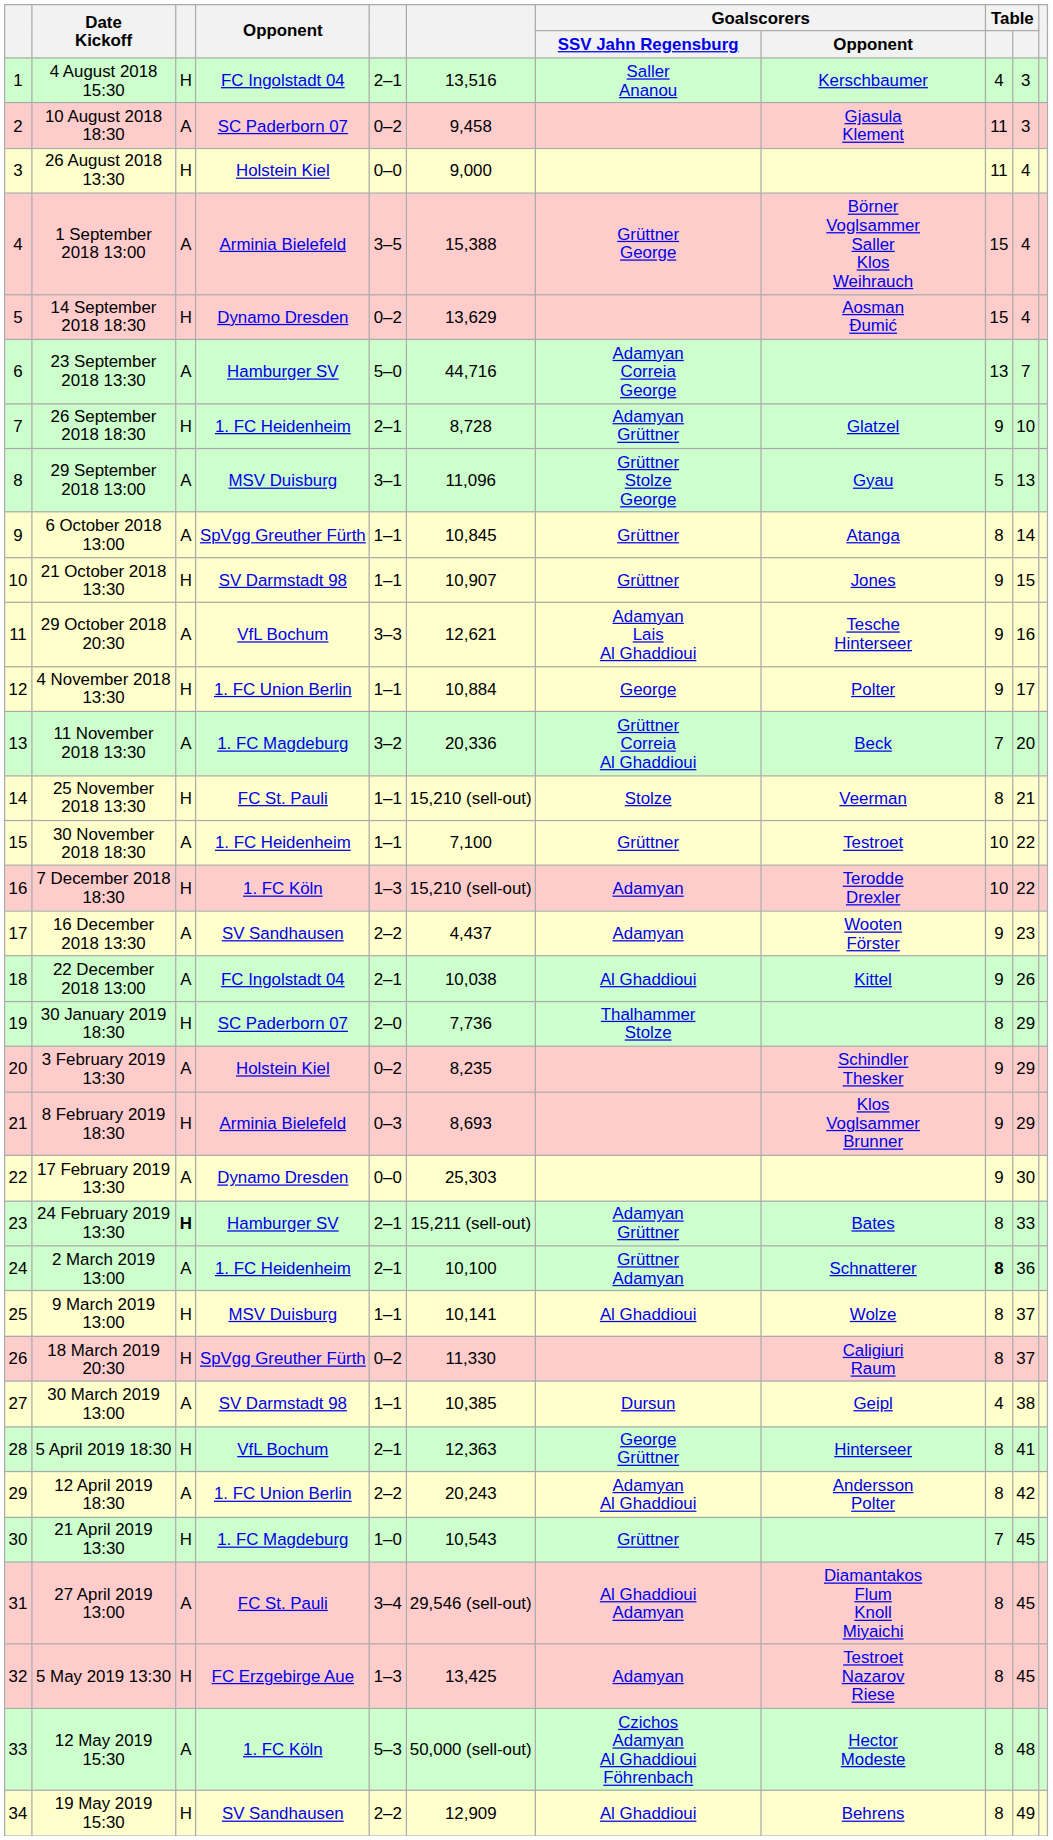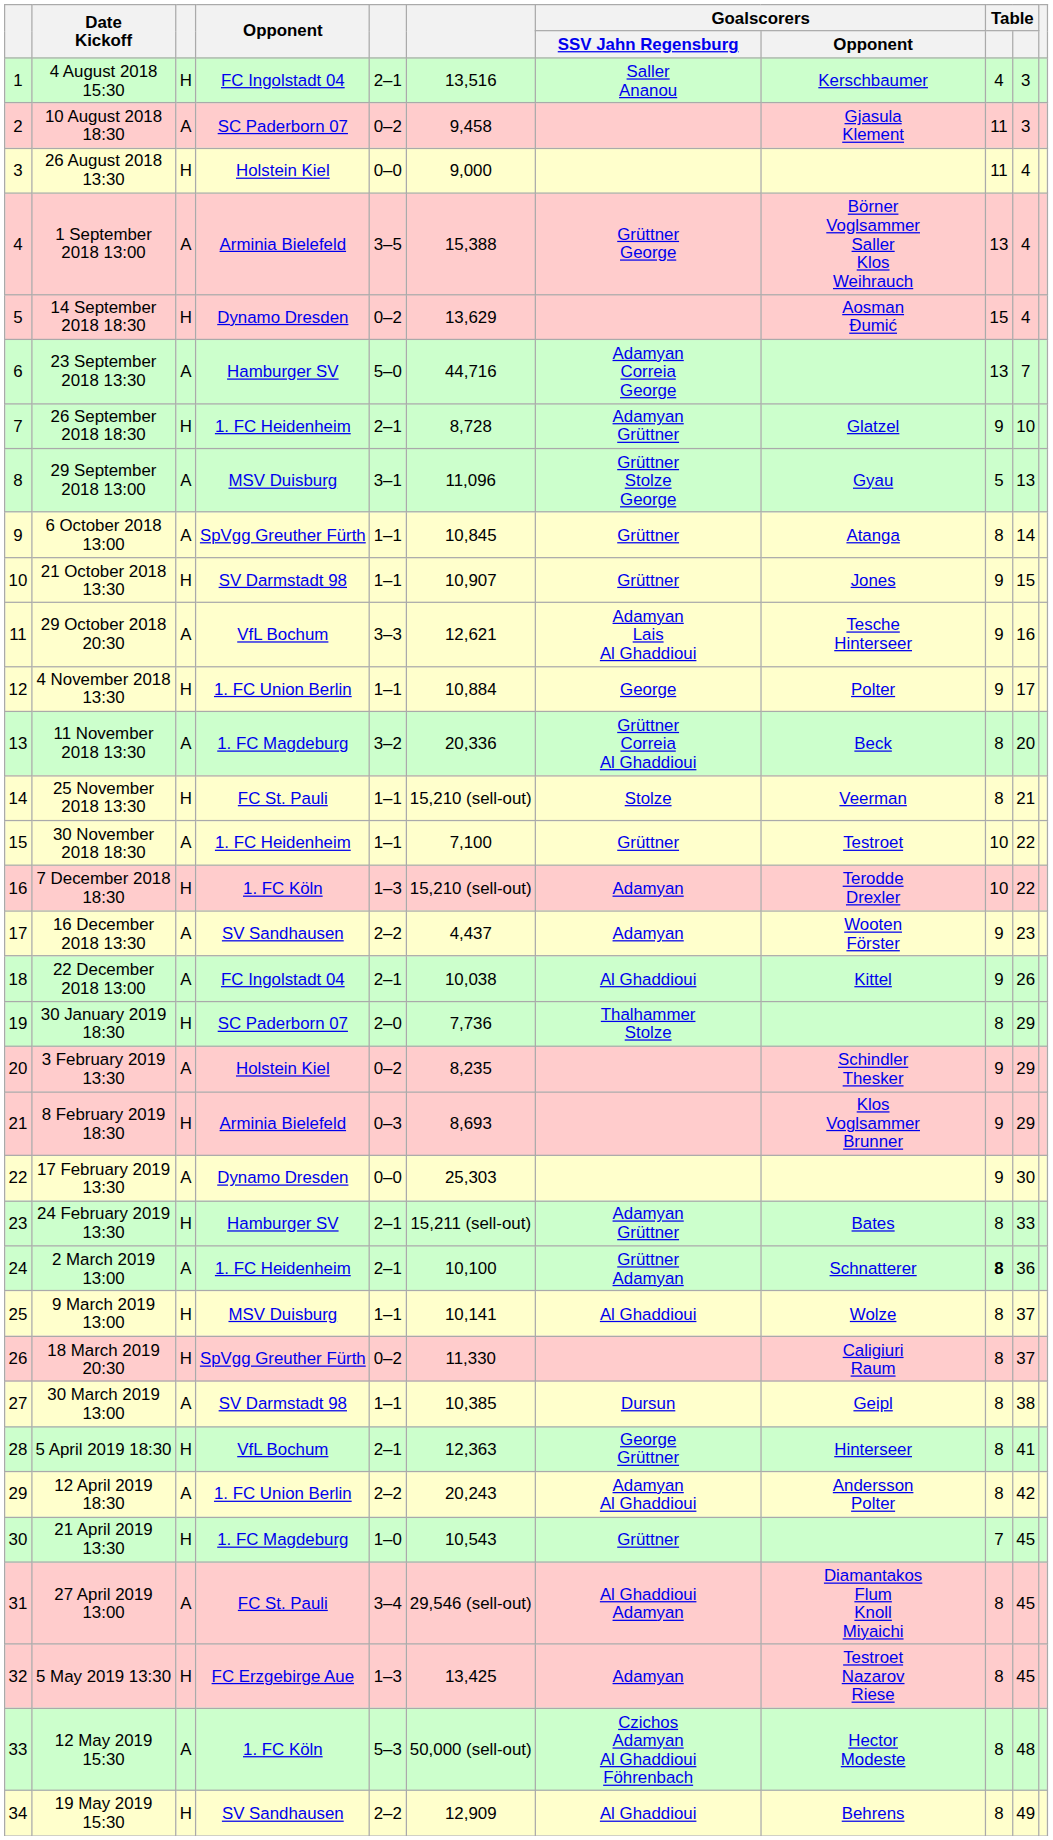 <table class="wikitable" Style="text-align: center;font-size:85%">
 <tr>
 <th rowspan="2"></th>
 <th rowspan="2" style="width:110px">Date<br>Kickoff</th>
 <th rowspan="2"></th>
 <th rowspan="2">Opponent</th>
 <th rowspan="2"><br></th>
 <th rowspan="2"></th>
 <th colspan="2">Goalscorers</th>
 <th colspan="2">Table</th>
 <th rowspan="2"></th>
 </tr>
 <tr>
 <th style="width:175px"><a href='#'>SSV Jahn Regensburg</a></th>
 <th style="width:175px">Opponent</th>
 <th></th>
 <th></th>
 </tr>
 <tr style="background:#CCFFCC;">
 <td>1</td>
 <td>4 August 2018 15:30</td>
 <td>H</td>
 <td><a href='#'>FC Ingolstadt 04</a></td>
 <td>2–1</td>
 <td>13,516</td>
 <td><a href='#'>Saller</a> <br> <a href='#'>Ananou</a> </td>
 <td><a href='#'>Kerschbaumer</a> </td>
 <td>4</td>
 <td>3</td>
 <td></td>
 </tr>
 <tr style="background:#FFCCCC;">
 <td>2</td>
 <td>10 August 2018 18:30</td>
 <td>A</td>
 <td><a href='#'>SC Paderborn 07</a></td>
 <td>0–2</td>
 <td>9,458</td>
 <td></td>
 <td><a href='#'>Gjasula</a> <br> <a href='#'>Klement</a> </td>
 <td>11</td>
 <td>3</td>
 <td></td>
 </tr>
 <tr style="background:#FFFFCC;">
 <td>3</td>
 <td>26 August 2018 13:30</td>
 <td>H</td>
 <td><a href='#'>Holstein Kiel</a></td>
 <td>0–0</td>
 <td>9,000</td>
 <td></td>
 <td></td>
 <td>11</td>
 <td>4</td>
 <td></td>
 </tr>
 <tr style="background:#FFCCCC;">
 <td>4</td>
 <td>1 September 2018 13:00</td>
 <td>A</td>
 <td><a href='#'>Arminia Bielefeld</a></td>
 <td>3–5</td>
 <td>15,388</td>
 <td><a href='#'>Grüttner</a> <br> <a href='#'>George</a> </td>
 <td><a href='#'>Börner</a> <br> <a href='#'>Voglsammer</a> <br> <a href='#'>Saller</a> <br> <a href='#'>Klos</a> <br> <a href='#'>Weihrauch</a> </td>
-<td>15</td>
+<td>13</td>
 <td>4</td>
 <td></td>
 </tr>
 <tr style="background:#FFCCCC;">
 <td>5</td>
 <td>14 September 2018 18:30</td>
 <td>H</td>
 <td><a href='#'>Dynamo Dresden</a></td>
 <td>0–2</td>
 <td>13,629</td>
 <td></td>
 <td><a href='#'>Aosman</a> <br> <a href='#'>Đumić</a> </td>
 <td>15</td>
 <td>4</td>
 <td></td>
 </tr>
 <tr style="background:#CCFFCC;">
 <td>6</td>
 <td>23 September 2018 13:30</td>
 <td>A</td>
 <td><a href='#'>Hamburger SV</a></td>
 <td>5–0</td>
 <td>44,716</td>
 <td><a href='#'>Adamyan</a> <br> <a href='#'>Correia</a> <br> <a href='#'>George</a> </td>
 <td></td>
 <td>13</td>
 <td>7</td>
 <td></td>
 </tr>
 <tr style="background:#CCFFCC;">
 <td>7</td>
 <td>26 September 2018 18:30</td>
 <td>H</td>
 <td><a href='#'>1. FC Heidenheim</a></td>
 <td>2–1</td>
 <td>8,728</td>
 <td><a href='#'>Adamyan</a> <br> <a href='#'>Grüttner</a> </td>
 <td><a href='#'>Glatzel</a> </td>
 <td>9</td>
 <td>10</td>
 <td></td>
 </tr>
 <tr style="background:#CCFFCC;">
 <td>8</td>
 <td>29 September 2018 13:00</td>
 <td>A</td>
 <td><a href='#'>MSV Duisburg</a></td>
 <td>3–1</td>
 <td>11,096</td>
 <td><a href='#'>Grüttner</a> <br> <a href='#'>Stolze</a> <br> <a href='#'>George</a> </td>
 <td><a href='#'>Gyau</a> </td>
 <td>5</td>
 <td>13</td>
 <td></td>
 </tr>
 <tr style="background:#FFFFCC;">
 <td>9</td>
 <td>6 October 2018 13:00</td>
 <td>A</td>
 <td><a href='#'>SpVgg Greuther Fürth</a></td>
 <td>1–1</td>
 <td>10,845</td>
 <td><a href='#'>Grüttner</a> </td>
 <td><a href='#'>Atanga</a> </td>
 <td>8</td>
 <td>14</td>
 <td></td>
 </tr>
 <tr style="background:#FFFFCC;">
 <td>10</td>
 <td>21 October 2018 13:30</td>
 <td>H</td>
 <td><a href='#'>SV Darmstadt 98</a></td>
 <td>1–1</td>
 <td>10,907</td>
 <td><a href='#'>Grüttner</a> </td>
 <td><a href='#'>Jones</a> </td>
 <td>9</td>
 <td>15</td>
 <td></td>
 </tr>
 <tr style="background:#FFFFCC;">
 <td>11</td>
 <td>29 October 2018 20:30</td>
 <td>A</td>
 <td><a href='#'>VfL Bochum</a></td>
 <td>3–3</td>
 <td>12,621</td>
 <td><a href='#'>Adamyan</a> <br> <a href='#'>Lais</a> <br> <a href='#'>Al Ghaddioui</a> </td>
 <td><a href='#'>Tesche</a> <br> <a href='#'>Hinterseer</a> </td>
 <td>9</td>
 <td>16</td>
 <td></td>
 </tr>
 <tr style="background:#FFFFCC;">
 <td>12</td>
 <td>4 November 2018 13:30</td>
 <td>H</td>
 <td><a href='#'>1. FC Union Berlin</a></td>
 <td>1–1</td>
 <td>10,884</td>
 <td><a href='#'>George</a> </td>
 <td><a href='#'>Polter</a> </td>
 <td>9</td>
 <td>17</td>
 <td></td>
 </tr>
 <tr style="background:#CCFFCC;">
 <td>13</td>
 <td>11 November 2018 13:30</td>
 <td>A</td>
 <td><a href='#'>1. FC Magdeburg</a></td>
 <td>3–2</td>
 <td>20,336</td>
 <td><a href='#'>Grüttner</a> <br> <a href='#'>Correia</a> <br> <a href='#'>Al Ghaddioui</a> </td>
 <td><a href='#'>Beck</a> </td>
-<td>7</td>
+<td>8</td>
 <td>20</td>
 <td></td>
 </tr>
 <tr style="background:#FFFFCC;">
 <td>14</td>
 <td>25 November 2018 13:30</td>
 <td>H</td>
 <td><a href='#'>FC St. Pauli</a></td>
 <td>1–1</td>
 <td>15,210 (sell-out)</td>
 <td><a href='#'>Stolze</a> </td>
 <td><a href='#'>Veerman</a> </td>
 <td>8</td>
 <td>21</td>
 <td></td>
 </tr>
 <tr style="background:#FFFFCC;">
 <td>15</td>
 <td>30 November 2018 18:30</td>
 <td>A</td>
 <td><a href='#'>1. FC Heidenheim</a></td>
 <td>1–1</td>
 <td>7,100</td>
 <td><a href='#'>Grüttner</a> </td>
 <td><a href='#'>Testroet</a> </td>
 <td>10</td>
 <td>22</td>
 <td></td>
 </tr>
 <tr style="background:#FFCCCC;">
 <td>16</td>
 <td>7 December 2018 18:30</td>
 <td>H</td>
 <td><a href='#'>1. FC Köln</a></td>
 <td>1–3</td>
 <td>15,210 (sell-out)</td>
 <td><a href='#'>Adamyan</a> </td>
 <td><a href='#'>Terodde</a> <br> <a href='#'>Drexler</a> </td>
 <td>10</td>
 <td>22</td>
 <td></td>
 </tr>
 <tr style="background:#FFFFCC;">
 <td>17</td>
 <td>16 December 2018 13:30</td>
 <td>A</td>
 <td><a href='#'>SV Sandhausen</a></td>
 <td>2–2</td>
 <td>4,437</td>
 <td><a href='#'>Adamyan</a> </td>
 <td><a href='#'>Wooten</a> <br> <a href='#'>Förster</a> </td>
 <td>9</td>
 <td>23</td>
 <td></td>
 </tr>
 <tr style="background:#CCFFCC;">
 <td>18</td>
 <td>22 December 2018 13:00</td>
 <td>A</td>
 <td><a href='#'>FC Ingolstadt 04</a></td>
 <td>2–1</td>
 <td>10,038</td>
 <td><a href='#'>Al Ghaddioui</a> </td>
 <td><a href='#'>Kittel</a> </td>
 <td>9</td>
 <td>26</td>
 <td></td>
 </tr>
 <tr style="background:#CCFFCC;">
 <td>19</td>
 <td>30 January 2019 18:30</td>
 <td>H</td>
 <td><a href='#'>SC Paderborn 07</a></td>
 <td>2–0</td>
 <td>7,736</td>
 <td><a href='#'>Thalhammer</a> <br> <a href='#'>Stolze</a> </td>
 <td></td>
 <td>8</td>
 <td>29</td>
 <td></td>
 </tr>
 <tr style="background:#FFCCCC;">
 <td>20</td>
 <td>3 February 2019 13:30</td>
 <td>A</td>
 <td><a href='#'>Holstein Kiel</a></td>
 <td>0–2</td>
 <td>8,235</td>
 <td></td>
 <td><a href='#'>Schindler</a> <br> <a href='#'>Thesker</a> </td>
 <td>9</td>
 <td>29</td>
 <td></td>
 </tr>
 <tr style="background:#FFCCCC;">
 <td>21</td>
 <td>8 February 2019 18:30</td>
 <td>H</td>
 <td><a href='#'>Arminia Bielefeld</a></td>
 <td>0–3</td>
 <td>8,693</td>
 <td></td>
 <td><a href='#'>Klos</a> <br> <a href='#'>Voglsammer</a> <br> <a href='#'>Brunner</a> </td>
 <td>9</td>
 <td>29</td>
 <td></td>
 </tr>
 <tr style="background:#FFFFCC;">
 <td>22</td>
 <td>17 February 2019 13:30</td>
 <td>A</td>
 <td><a href='#'>Dynamo Dresden</a></td>
 <td>0–0</td>
 <td>25,303</td>
 <td></td>
 <td></td>
 <td>9</td>
 <td>30</td>
 <td></td>
 </tr>
 <tr style="background:#CCFFCC;">
 <td>23</td>
 <td>24 February 2019 13:30</td>
-<td><strong>H</strong></td>
+<td>H</td>
 <td><a href='#'>Hamburger SV</a></td>
 <td>2–1</td>
 <td>15,211 (sell-out)</td>
 <td><a href='#'>Adamyan</a> <br> <a href='#'>Grüttner</a> </td>
 <td><a href='#'>Bates</a> </td>
 <td>8</td>
 <td>33</td>
 <td></td>
 </tr>
 <tr style="background:#CCFFCC;">
 <td>24</td>
 <td>2 March 2019 13:00</td>
 <td>A</td>
 <td><a href='#'>1. FC Heidenheim</a></td>
 <td>2–1</td>
 <td>10,100</td>
 <td><a href='#'>Grüttner</a> <br> <a href='#'>Adamyan</a> </td>
 <td><a href='#'>Schnatterer</a> </td>
 <td><strong>8</strong></td>
 <td>36</td>
 <td></td>
 </tr>
 <tr style="background:#FFFFCC;">
 <td>25</td>
 <td>9 March 2019 13:00</td>
 <td>H</td>
 <td><a href='#'>MSV Duisburg</a></td>
 <td>1–1</td>
 <td>10,141</td>
 <td><a href='#'>Al Ghaddioui</a> </td>
 <td><a href='#'>Wolze</a> </td>
 <td>8</td>
 <td>37</td>
 <td></td>
 </tr>
 <tr style="background:#FFCCCC;">
 <td>26</td>
 <td>18 March 2019 20:30</td>
 <td>H</td>
 <td><a href='#'>SpVgg Greuther Fürth</a></td>
 <td>0–2</td>
 <td>11,330</td>
 <td></td>
 <td><a href='#'>Caligiuri</a> <br> <a href='#'>Raum</a> </td>
 <td>8</td>
 <td>37</td>
 <td></td>
 </tr>
 <tr style="background:#FFFFCC;">
 <td>27</td>
 <td>30 March 2019 13:00</td>
 <td>A</td>
 <td><a href='#'>SV Darmstadt 98</a></td>
 <td>1–1</td>
 <td>10,385</td>
 <td><a href='#'>Dursun</a> </td>
 <td><a href='#'>Geipl</a> </td>
-<td>4</td>
+<td>8</td>
 <td>38</td>
 <td></td>
 </tr>
 <tr style="background:#CCFFCC;">
 <td>28</td>
 <td>5 April 2019 18:30</td>
 <td>H</td>
 <td><a href='#'>VfL Bochum</a></td>
 <td>2–1</td>
 <td>12,363</td>
 <td><a href='#'>George</a> <br> <a href='#'>Grüttner</a> </td>
 <td><a href='#'>Hinterseer</a> </td>
 <td>8</td>
 <td>41</td>
 <td></td>
 </tr>
 <tr style="background:#FFFFCC;">
 <td>29</td>
 <td>12 April 2019 18:30</td>
 <td>A</td>
 <td><a href='#'>1. FC Union Berlin</a></td>
 <td>2–2</td>
 <td>20,243</td>
 <td><a href='#'>Adamyan</a> <br> <a href='#'>Al Ghaddioui</a> </td>
 <td><a href='#'>Andersson</a> <br> <a href='#'>Polter</a> </td>
 <td>8</td>
 <td>42</td>
 <td></td>
 </tr>
 <tr style="background:#CCFFCC;">
 <td>30</td>
 <td>21 April 2019 13:30</td>
 <td>H</td>
 <td><a href='#'>1. FC Magdeburg</a></td>
 <td>1–0</td>
 <td>10,543</td>
 <td><a href='#'>Grüttner</a> </td>
 <td></td>
 <td>7</td>
 <td>45</td>
 <td></td>
 </tr>
 <tr style="background:#FFCCCC;">
 <td>31</td>
 <td>27 April 2019 13:00</td>
 <td>A</td>
 <td><a href='#'>FC St. Pauli</a></td>
 <td>3–4</td>
 <td>29,546 (sell-out)</td>
 <td><a href='#'>Al Ghaddioui</a> <br> <a href='#'>Adamyan</a> </td>
 <td><a href='#'>Diamantakos</a> <br> <a href='#'>Flum</a> <br> <a href='#'>Knoll</a> <br> <a href='#'>Miyaichi</a> </td>
 <td>8</td>
 <td>45</td>
 <td></td>
 </tr>
 <tr style="background:#FFCCCC;">
 <td>32</td>
 <td>5 May 2019 13:30</td>
 <td>H</td>
 <td><a href='#'>FC Erzgebirge Aue</a></td>
 <td>1–3</td>
 <td>13,425</td>
 <td><a href='#'>Adamyan</a> </td>
 <td><a href='#'>Testroet</a> <br> <a href='#'>Nazarov</a> <br> <a href='#'>Riese</a> </td>
 <td>8</td>
 <td>45</td>
 <td></td>
 </tr>
 <tr style="background:#CCFFCC;">
 <td>33</td>
 <td>12 May 2019 15:30</td>
 <td>A</td>
 <td><a href='#'>1. FC Köln</a></td>
 <td>5–3</td>
 <td>50,000 (sell-out)</td>
 <td><a href='#'>Czichos</a> <br> <a href='#'>Adamyan</a> <br> <a href='#'>Al Ghaddioui</a> <br> <a href='#'>Föhrenbach</a> </td>
 <td><a href='#'>Hector</a> <br> <a href='#'>Modeste</a> </td>
 <td>8</td>
 <td>48</td>
 <td></td>
 </tr>
 <tr style="background:#FFFFCC;">
 <td>34</td>
 <td>19 May 2019 15:30</td>
 <td>H</td>
 <td><a href='#'>SV Sandhausen</a></td>
 <td>2–2</td>
 <td>12,909</td>
 <td><a href='#'>Al Ghaddioui</a> </td>
 <td><a href='#'>Behrens</a> </td>
 <td>8</td>
 <td>49</td>
 <td></td>
 </tr>
 </table>
